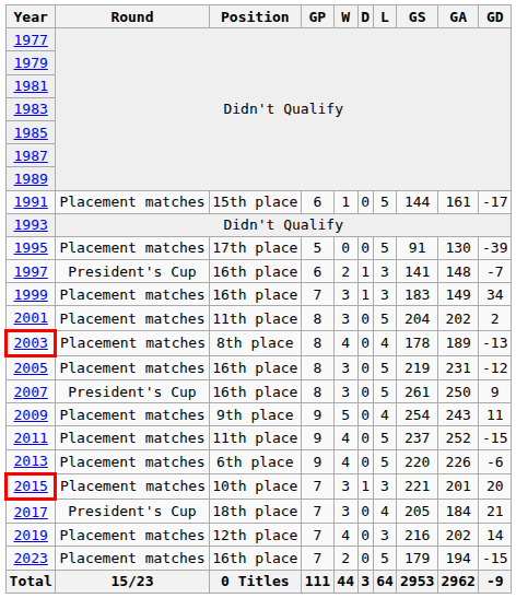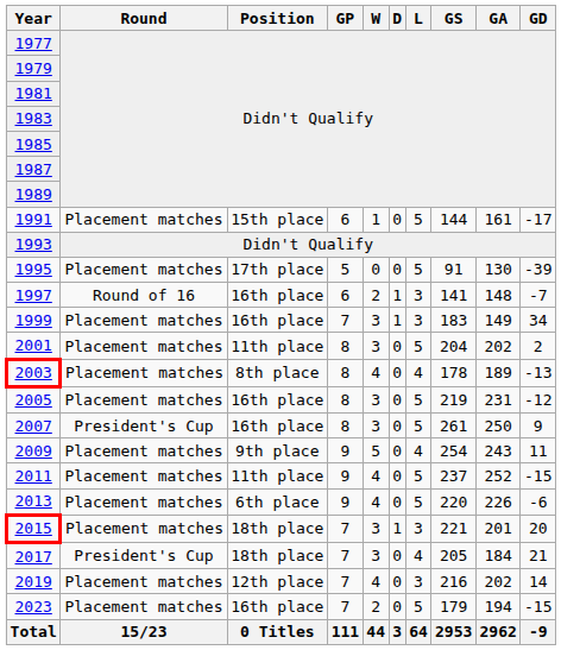 <table class="wikitable" style="text-align: center;">
 <tr>
 <th>Year</th>
 <th>Round</th>
 <th>Position</th>
 <th>GP</th>
 <th>W</th>
 <th>D</th>
 <th>L</th>
 <th>GS</th>
 <th>GA</th>
 <th>GD</th>
 </tr>
 <tr bgcolor=efefef>
 <td><a href='#'>1977</a> </td>
 <td colspan=9 rowspan=7>Didn't Qualify</td>
 </tr>
 <tr bgcolor=efefef>
 <td><a href='#'>1979</a>  </td>
 </tr>
 <tr bgcolor=efefef>
 <td><a href='#'>1981</a> </td>
 </tr>
 <tr bgcolor=efefef>
 <td><a href='#'>1983</a> </td>
 </tr>
 <tr bgcolor=efefef>
 <td><a href='#'>1985</a> </td>
 </tr>
 <tr bgcolor=efefef>
 <td><a href='#'>1987</a> </td>
 </tr>
 <tr bgcolor=efefef>
 <td><a href='#'>1989</a> </td>
 </tr>
 <tr bgcolor=>
 <td><a href='#'>1991</a> </td>
 <td>Placement matches</td>
 <td>15th place</td>
 <td>6</td>
 <td>1</td>
 <td>0</td>
 <td>5</td>
 <td>144</td>
 <td>161</td>
 <td>-17</td>
 </tr>
 <tr bgcolor=efefef>
 <td><a href='#'>1993</a> </td>
 <td colspan=9 rowspan=1>Didn't Qualify</td>
 </tr>
 <tr bgcolor=>
 <td><a href='#'>1995</a> </td>
 <td>Placement matches</td>
 <td>17th place</td>
 <td>5</td>
 <td>0</td>
 <td>0</td>
 <td>5</td>
 <td>91</td>
 <td>130</td>
 <td>-39</td>
 </tr>
 <tr bgcolor=>
 <td><a href='#'>1997</a> </td>
-<td>President's Cup</td>
+<td>Round of 16</td>
 <td>16th place</td>
 <td>6</td>
 <td>2</td>
 <td>1</td>
 <td>3</td>
 <td>141</td>
 <td>148</td>
 <td>-7</td>
 </tr>
 <tr bgcolor=>
 <td><a href='#'>1999</a> </td>
 <td>Placement matches</td>
 <td>16th place</td>
 <td>7</td>
 <td>3</td>
 <td>1</td>
 <td>3</td>
 <td>183</td>
 <td>149</td>
 <td>34</td>
 </tr>
 <tr bgcolor=>
 <td><a href='#'>2001</a> </td>
 <td>Placement matches</td>
 <td>11th place</td>
 <td>8</td>
 <td>3</td>
 <td>0</td>
 <td>5</td>
 <td>204</td>
 <td>202</td>
 <td>2</td>
 </tr>
 <tr bgcolor=>
 <td style="border: 3px solid red"><a href='#'>2003</a> </td>
 <td>Placement matches</td>
 <td>8th place</td>
 <td>8</td>
 <td>4</td>
 <td>0</td>
 <td>4</td>
 <td>178</td>
 <td>189</td>
 <td>-13</td>
 </tr>
 <tr bgcolor=>
 <td><a href='#'>2005</a> </td>
 <td>Placement matches</td>
 <td>16th place</td>
 <td>8</td>
 <td>3</td>
 <td>0</td>
 <td>5</td>
 <td>219</td>
 <td>231</td>
 <td>-12</td>
 </tr>
 <tr bgcolor=>
 <td><a href='#'>2007</a> </td>
 <td>President's Cup</td>
 <td>16th place</td>
 <td>8</td>
 <td>3</td>
 <td>0</td>
 <td>5</td>
 <td>261</td>
 <td>250</td>
 <td>9</td>
 </tr>
 <tr bgcolor=>
 <td><a href='#'>2009</a> </td>
 <td>Placement matches</td>
 <td>9th place</td>
 <td>9</td>
 <td>5</td>
 <td>0</td>
 <td>4</td>
 <td>254</td>
 <td>243</td>
 <td>11</td>
 </tr>
 <tr bgcolor=>
 <td><a href='#'>2011</a> </td>
 <td>Placement matches</td>
 <td>11th place</td>
 <td>9</td>
 <td>4</td>
 <td>0</td>
 <td>5</td>
 <td>237</td>
 <td>252</td>
 <td>-15</td>
 </tr>
 <tr bgcolor=>
 <td><a href='#'>2013</a> </td>
 <td>Placement matches</td>
 <td>6th place</td>
 <td>9</td>
 <td>4</td>
 <td>0</td>
 <td>5</td>
 <td>220</td>
 <td>226</td>
 <td>-6</td>
 </tr>
 <tr bgcolor=>
 <td style="border: 3px solid red"><a href='#'>2015</a> </td>
 <td>Placement matches</td>
-<td>10th place</td>
+<td>18th place</td>
 <td>7</td>
 <td>3</td>
 <td>1</td>
 <td>3</td>
 <td>221</td>
 <td>201</td>
 <td>20</td>
 </tr>
 <tr bgcolor=>
 <td><a href='#'>2017</a> </td>
 <td>President's Cup</td>
 <td>18th place</td>
 <td>7</td>
 <td>3</td>
 <td>0</td>
 <td>4</td>
 <td>205</td>
 <td>184</td>
 <td>21</td>
 </tr>
 <tr bgcolor=>
 <td><a href='#'>2019</a> </td>
 <td>Placement matches</td>
 <td>12th place</td>
 <td>7</td>
 <td>4</td>
 <td>0</td>
 <td>3</td>
 <td>216</td>
 <td>202</td>
 <td>14</td>
 </tr>
 <tr bgcolor=>
 <td><a href='#'>2023</a>  </td>
 <td>Placement matches</td>
 <td>16th place</td>
 <td>7</td>
 <td>2</td>
 <td>0</td>
 <td>5</td>
 <td>179</td>
 <td>194</td>
 <td>-15</td>
 </tr>
 <tr>
 <th>Total</th>
 <th>15/23</th>
 <th>0 Titles</th>
 <th>111</th>
 <th>44</th>
 <th>3</th>
 <th>64</th>
 <th>2953</th>
 <th>2962</th>
 <th>-9</th>
 </tr>
 </table>
